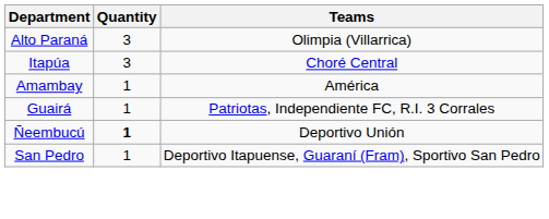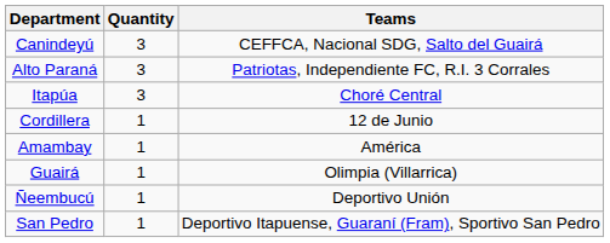 <table class="wikitable" style="font-size:85%">
 <tr>
 <th>Department</th>
 <th>Quantity</th>
 <th>Teams</th>
 </tr>
 <tr align="center">
+<td> <a href='#'>Canindeyú</a></td>
+<td>3</td>
+<td>CEFFCA, Nacional SDG, <a href='#'>Salto del Guairá</a></td>
+</tr>
+<tr align="center">
 <td> <a href='#'>Alto Paraná</a></td>
 <td>3</td>
-<td>Olimpia (Villarrica)</td>
+<td><a href='#'>Patriotas</a>, Independiente FC, R.I. 3 Corrales</td>
 </tr>
 <tr align="center">
 <td> <a href='#'>Itapúa</a></td>
 <td>3</td>
 <td><a href='#'>Choré Central</a></td>
+</tr>
+<tr align="center">
+<td> <a href='#'>Cordillera</a></td>
+<td>1</td>
+<td>12 de Junio</td>
 </tr>
 <tr align="center">
 <td> <a href='#'>Amambay</a></td>
 <td>1</td>
 <td>América</td>
 </tr>
 <tr align="center">
 <td> <a href='#'>Guairá</a></td>
 <td>1</td>
-<td><a href='#'>Patriotas</a>, Independiente FC, R.I. 3 Corrales</td>
+<td>Olimpia (Villarrica)</td>
 </tr>
 <tr align="center">
 <td> <a href='#'>Ñeembucú</a></td>
-<td><strong>1</strong></td>
+<td>1</td>
 <td>Deportivo Unión</td>
 </tr>
 <tr align="center">
 <td> <a href='#'>San Pedro</a></td>
 <td>1</td>
 <td>Deportivo Itapuense, <a href='#'>Guaraní (Fram)</a>, Sportivo San Pedro</td>
 </tr>
 </table>
